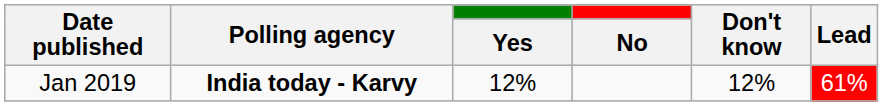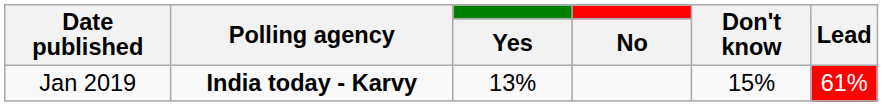 <table class="wikitable sortable" style="text-align:center;font-size:95%;line-height:16px">
 <tr>
 <th rowspan="2" width="100px">Date published</th>
 <th rowspan="2" width="175px">Polling agency</th>
 <th style="background:green"></th>
 <th style="background:red"></th>
 <th class="unsortable" rowspan="2" width="70px">Don't know</th>
 <th rowspan="2" width="20px">Lead</th>
 </tr>
 <tr>
 <th class="unsortable" width="70px">Yes</th>
 <th class="unsortable" width="70px">No</th>
 </tr>
 <tr>
 <td>Jan 2019</td>
 <td><strong>India today - Karvy</strong></td>
-<td>12%</td>
+<td>13%</td>
 <td></td>
-<td>12%</td>
+<td>15%</td>
 <td style="background:red; color:white">61%</td>
 </tr>
 </table>
